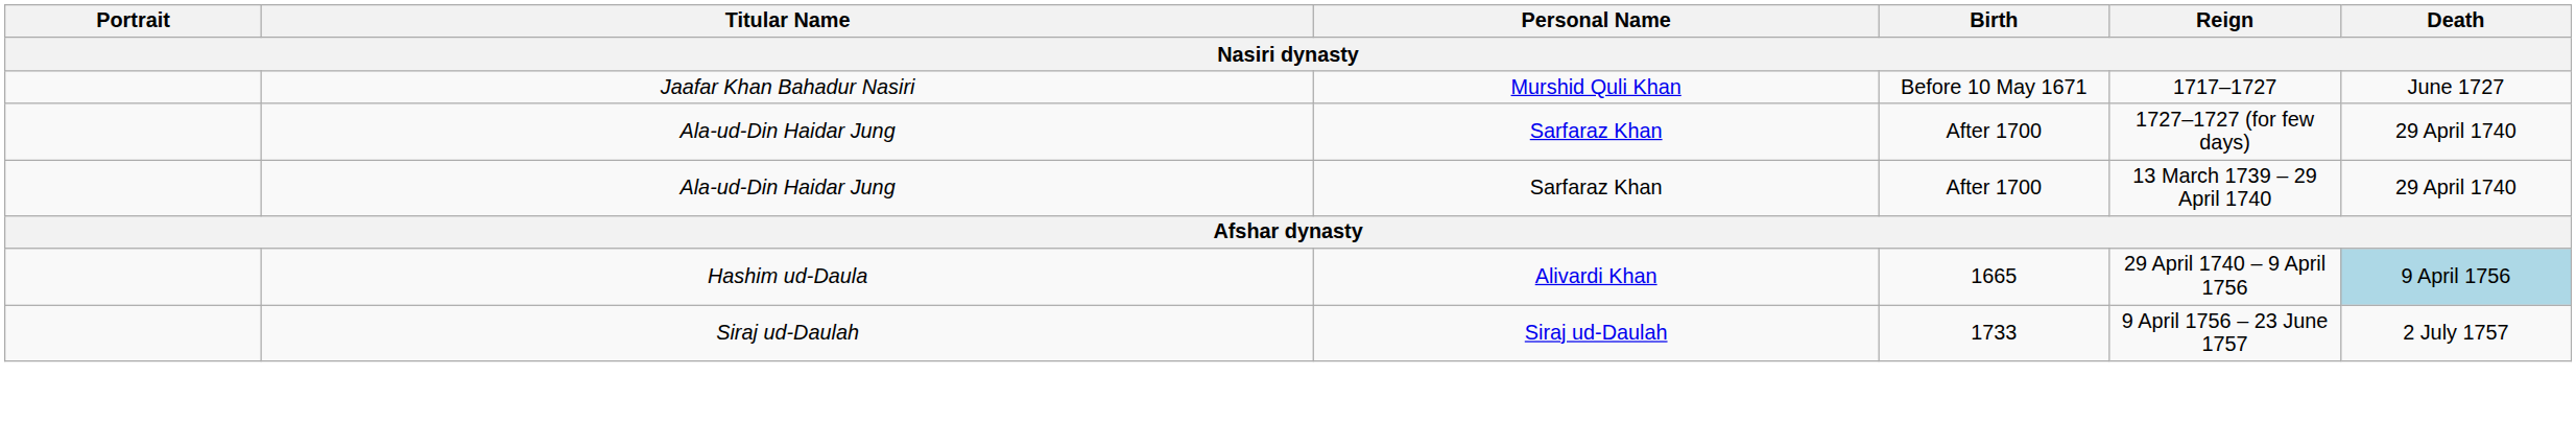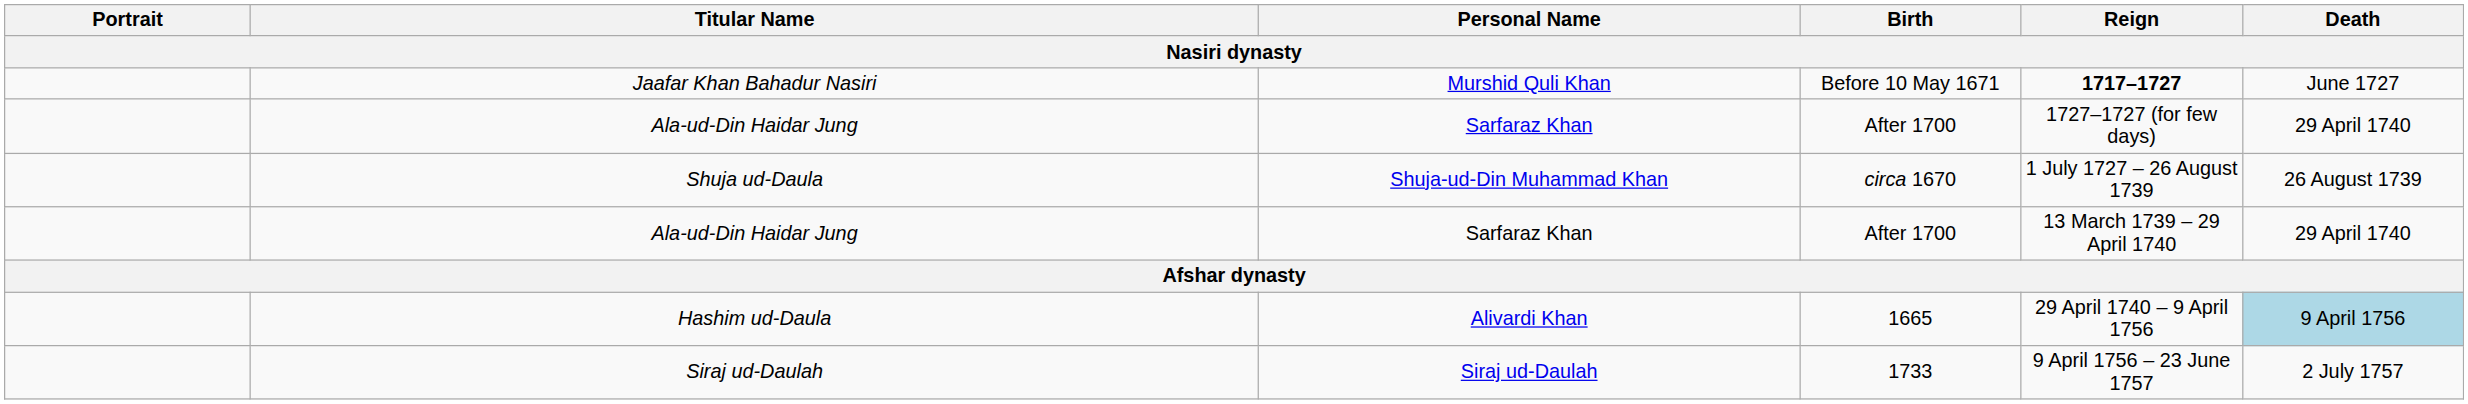 <table class="wikitable" style="width:100%; text-align:center;">
 <tr>
 <th style="width:10%;">Portrait</th>
 <th>Titular Name</th>
 <th style="width:22%;">Personal Name</th>
 <th style="width:9%;">Birth</th>
 <th style="width:9%;">Reign</th>
 <th style="width:9%;">Death</th>
 </tr>
 <tr>
 <th scope="row" colspan="6">Nasiri dynasty</th>
 </tr>
 <tr>
 <td></td>
 <td><em>Jaafar Khan Bahadur Nasiri</em></td>
 <td><a href='#'>Murshid Quli Khan</a></td>
 <td>Before 10 May 1671</td>
-<td>1717–1727</td>
+<td><strong>1717–1727</strong></td>
 <td>June 1727</td>
 </tr>
 <tr>
 <td></td>
 <td><em>Ala-ud-Din Haidar Jung</em></td>
 <td><a href='#'>Sarfaraz Khan</a></td>
 <td>After 1700</td>
 <td>1727–1727 (for few days)</td>
 <td>29 April 1740</td>
+</tr>
+<tr>
+<td></td>
+<td><em>Shuja ud-Daula</em></td>
+<td><a href='#'>Shuja-ud-Din Muhammad Khan</a></td>
+<td><em>circa</em> 1670</td>
+<td>1 July 1727 – 26 August 1739</td>
+<td>26 August 1739</td>
 </tr>
 <tr>
 <td></td>
 <td><em>Ala-ud-Din Haidar Jung</em></td>
 <td>Sarfaraz Khan</td>
 <td>After 1700</td>
 <td>13 March 1739 – 29 April 1740</td>
 <td>29 April 1740</td>
 </tr>
 <tr>
 <th scope="row" colspan="6">Afshar dynasty</th>
 </tr>
 <tr>
 <td></td>
 <td><em>Hashim ud-Daula </em></td>
 <td><a href='#'>Alivardi Khan</a></td>
 <td>1665</td>
 <td>29 April 1740 – 9 April 1756</td>
 <td style="background: lightblue;">9 April 1756</td>
 </tr>
 <tr>
 <td></td>
 <td><em>Siraj ud-Daulah </em></td>
 <td><a href='#'>Siraj ud-Daulah</a></td>
 <td>1733</td>
 <td>9 April 1756 – 23 June 1757</td>
 <td>2 July 1757</td>
 </tr>
 </table>
